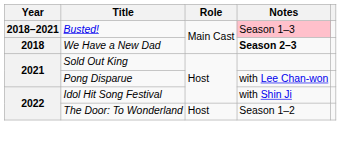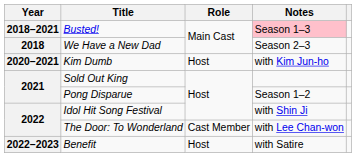 <table class="wikitable sortable plainrowheaders">
 <tr>
 <th scope="col">Year</th>
 <th scope="col">Title</th>
 <th scope="col">Role</th>
 <th scope="col">Notes</th>
 <th scope="col" class="unsortable"></th>
 </tr>
 <tr>
 <th scope="row">2018–2021</th>
 <td><em><a href='#'>Busted!</a> </em></td>
 <td rowspan="2">Main Cast</td>
 <td style="background: pink;">Season 1–3 </td>
 <td></td>
 </tr>
 <tr>
 <th scope="row">2018</th>
 <td><em>We Have a New Dad</em></td>
-<td><strong>Season 2–3</strong></td>
+<td>Season 2–3</td>
+<td></td>
+</tr>
+<tr>
+<th scope="row">2020–2021</th>
+<td><em>Kim Dumb</em></td>
+<td>Host</td>
+<td>with <a href='#'>Kim Jun-ho</a></td>
 <td></td>
 </tr>
 <tr>
 <th scope="row" rowspan=2>2021</th>
 <td><em>Sold Out King</em></td>
 <td rowspan=3>Host</td>
 <td></td>
 <td></td>
 </tr>
 <tr>
 <td><em>Pong Disparue</em></td>
-<td>with <a href='#'>Lee Chan-won</a></td>
+<td>Season 1–2</td>
 <td></td>
 </tr>
 <tr>
 <th scope="row" rowspan=2>2022</th>
 <td><em>Idol Hit Song Festival</em></td>
 <td>with <a href='#'>Shin Ji</a></td>
 <td></td>
 </tr>
 <tr>
 <td><em>The Door: To Wonderland</em></td>
+<td>Cast Member</td>
+<td>with <a href='#'>Lee Chan-won</a></td>
+<td></td>
+</tr>
+<tr>
+<th scope="row">2022–2023</th>
+<td><em>Benefit</em></td>
 <td>Host</td>
-<td>Season 1–2</td>
+<td>with Satire</td>
 <td></td>
 </tr>
 </table>
